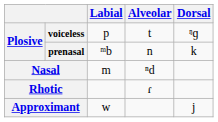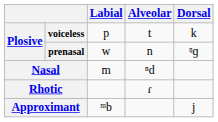 <table class="wikitable" style="text-align:center">
 <tr>
 <th colspan="2"></th>
 <th><a href='#'>Labial</a></th>
 <th><a href='#'>Alveolar</a></th>
 <th><a href='#'>Dorsal</a></th>
 </tr>
 <tr align="center">
 <th rowspan="2"><a href='#'>Plosive</a></th>
 <th><small>voiceless</small></th>
 <td>p</td>
 <td>t</td>
-<td>ᵑɡ</td>
+<td>k</td>
 </tr>
 <tr>
 <th><small>prenasal</small></th>
-<td>ᵐb</td>
+<td>w</td>
 <td>n</td>
-<td>k</td>
+<td>ᵑɡ</td>
 </tr>
 <tr align="center">
 <th colspan="2"><a href='#'>Nasal</a></th>
 <td>m</td>
 <td>ⁿd</td>
 <td></td>
 </tr>
 <tr>
 <th colspan="2"><a href='#'>Rhotic</a></th>
 <td></td>
 <td>ɾ</td>
 <td></td>
 </tr>
 <tr align="center">
 <th colspan="2"><a href='#'>Approximant</a></th>
-<td>w</td>
+<td>ᵐb</td>
 <td></td>
 <td>j</td>
 </tr>
 </table>
